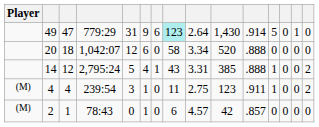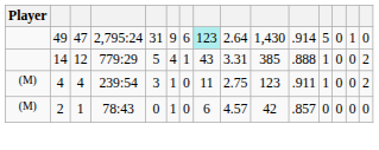 <table class="wikitable sortable" style="text-align:center;">
 <tr>
 <th>Player</th>
 <th></th>
 <th></th>
 <th></th>
 <th></th>
 <th></th>
 <th></th>
 <th></th>
 <th></th>
 <th></th>
 <th></th>
 <th></th>
 <th></th>
 <th></th>
 <th></th>
 </tr>
 <tr>
 <td></td>
 <td>49</td>
 <td>47</td>
-<td>779:29</td>
+<td>2,795:24</td>
 <td>31</td>
 <td>9</td>
 <td>6</td>
 <td style="background: paleturquoise;">123</td>
 <td>2.64</td>
 <td>1,430</td>
 <td>.914</td>
 <td>5</td>
 <td>0</td>
 <td>1</td>
 <td>0</td>
 </tr>
 <tr>
-<td> </td>
-<td>20</td>
-<td>18</td>
-<td>1,042:07</td>
-<td>12</td>
-<td>6</td>
-<td>0</td>
-<td>58</td>
-<td>3.34</td>
-<td>520</td>
-<td>.888</td>
-<td>0</td>
-<td>0</td>
-<td>0</td>
-<td>0</td>
-</tr>
-<tr>
 <td></td>
 <td>14</td>
 <td>12</td>
-<td>2,795:24</td>
+<td>779:29</td>
 <td>5</td>
 <td>4</td>
 <td>1</td>
 <td>43</td>
 <td>3.31</td>
 <td>385</td>
 <td>.888</td>
 <td>1</td>
 <td>0</td>
 <td>0</td>
 <td>2</td>
 </tr>
 <tr>
 <td> <sup>(M)</sup></td>
 <td>4</td>
 <td>4</td>
 <td>239:54</td>
 <td>3</td>
 <td>1</td>
 <td>0</td>
 <td>11</td>
 <td>2.75</td>
 <td>123</td>
 <td>.911</td>
 <td>1</td>
 <td>0</td>
 <td>0</td>
 <td>2</td>
 </tr>
 <tr>
 <td> <sup>(M)</sup></td>
 <td>2</td>
 <td>1</td>
 <td>78:43</td>
 <td>0</td>
 <td>1</td>
 <td>0</td>
 <td>6</td>
 <td>4.57</td>
 <td>42</td>
 <td>.857</td>
 <td>0</td>
 <td>0</td>
 <td>0</td>
 <td>0</td>
 </tr>
 </table>
